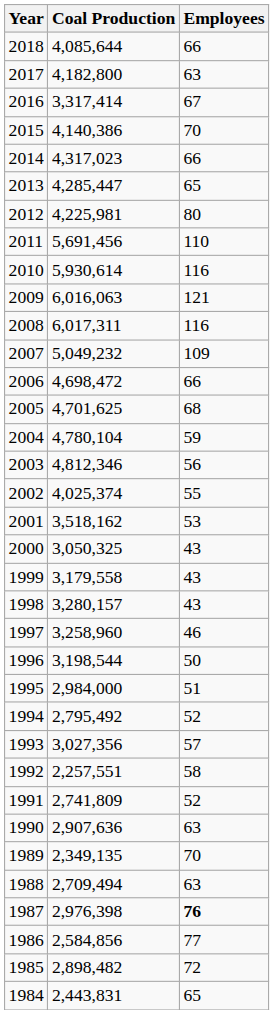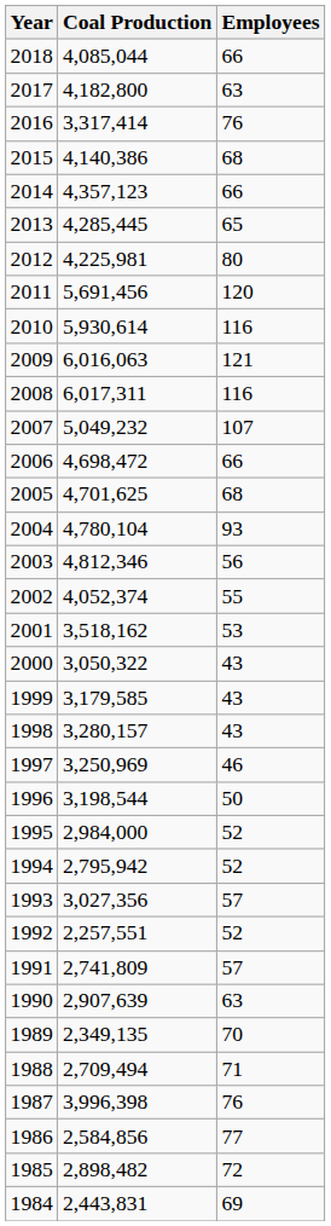 <table class="wikitable sortable">
 <tr>
 <th>Year</th>
 <th>Coal Production</th>
 <th>Employees</th>
 </tr>
 <tr>
 <td>2018</td>
-<td>4,085,644</td>
+<td>4,085,044</td>
 <td>66</td>
 </tr>
 <tr>
 <td>2017</td>
 <td>4,182,800</td>
 <td>63</td>
 </tr>
 <tr>
 <td>2016</td>
 <td>3,317,414</td>
-<td>67</td>
+<td>76</td>
 </tr>
 <tr>
 <td>2015</td>
 <td>4,140,386</td>
-<td>70</td>
+<td>68</td>
 </tr>
 <tr>
 <td>2014</td>
-<td>4,317,023</td>
+<td>4,357,123</td>
 <td>66</td>
 </tr>
 <tr>
 <td>2013</td>
-<td>4,285,447</td>
+<td>4,285,445</td>
 <td>65</td>
 </tr>
 <tr>
 <td>2012</td>
 <td>4,225,981</td>
 <td>80</td>
 </tr>
 <tr>
 <td>2011</td>
 <td>5,691,456</td>
-<td>110</td>
+<td>120</td>
 </tr>
 <tr>
 <td>2010</td>
 <td>5,930,614</td>
 <td>116</td>
 </tr>
 <tr>
 <td>2009</td>
 <td>6,016,063</td>
 <td>121</td>
 </tr>
 <tr>
 <td>2008</td>
 <td>6,017,311</td>
 <td>116</td>
 </tr>
 <tr>
 <td>2007</td>
 <td>5,049,232</td>
-<td>109</td>
+<td>107</td>
 </tr>
 <tr>
 <td>2006</td>
 <td>4,698,472</td>
 <td>66</td>
 </tr>
 <tr>
 <td>2005</td>
 <td>4,701,625</td>
 <td>68</td>
 </tr>
 <tr>
 <td>2004</td>
 <td>4,780,104</td>
-<td>59</td>
+<td>93</td>
 </tr>
 <tr>
 <td>2003</td>
 <td>4,812,346</td>
 <td>56</td>
 </tr>
 <tr>
 <td>2002</td>
-<td>4,025,374</td>
+<td>4,052,374</td>
 <td>55</td>
 </tr>
 <tr>
 <td>2001</td>
 <td>3,518,162</td>
 <td>53</td>
 </tr>
 <tr>
 <td>2000</td>
-<td>3,050,325</td>
+<td>3,050,322</td>
 <td>43</td>
 </tr>
 <tr>
 <td>1999</td>
-<td>3,179,558</td>
+<td>3,179,585</td>
 <td>43</td>
 </tr>
 <tr>
 <td>1998</td>
 <td>3,280,157</td>
 <td>43</td>
 </tr>
 <tr>
 <td>1997</td>
-<td>3,258,960</td>
+<td>3,250,969</td>
 <td>46</td>
 </tr>
 <tr>
 <td>1996</td>
 <td>3,198,544</td>
 <td>50</td>
 </tr>
 <tr>
 <td>1995</td>
 <td>2,984,000</td>
-<td>51</td>
+<td>52</td>
 </tr>
 <tr>
 <td>1994</td>
-<td>2,795,492</td>
+<td>2,795,942</td>
 <td>52</td>
 </tr>
 <tr>
 <td>1993</td>
 <td>3,027,356</td>
 <td>57</td>
 </tr>
 <tr>
 <td>1992</td>
 <td>2,257,551</td>
-<td>58</td>
+<td>52</td>
 </tr>
 <tr>
 <td>1991</td>
 <td>2,741,809</td>
-<td>52</td>
+<td>57</td>
 </tr>
 <tr>
 <td>1990</td>
-<td>2,907,636</td>
+<td>2,907,639</td>
 <td>63</td>
 </tr>
 <tr>
 <td>1989</td>
 <td>2,349,135</td>
 <td>70</td>
 </tr>
 <tr>
 <td>1988</td>
 <td>2,709,494</td>
-<td>63</td>
+<td>71</td>
 </tr>
 <tr>
 <td>1987</td>
-<td>2,976,398</td>
-<td><strong>76</strong></td>
+<td>3,996,398</td>
+<td>76</td>
 </tr>
 <tr>
 <td>1986</td>
 <td>2,584,856</td>
 <td>77</td>
 </tr>
 <tr>
 <td>1985</td>
 <td>2,898,482</td>
 <td>72</td>
 </tr>
 <tr>
 <td>1984</td>
 <td>2,443,831</td>
-<td>65</td>
+<td>69</td>
 </tr>
 </table>
